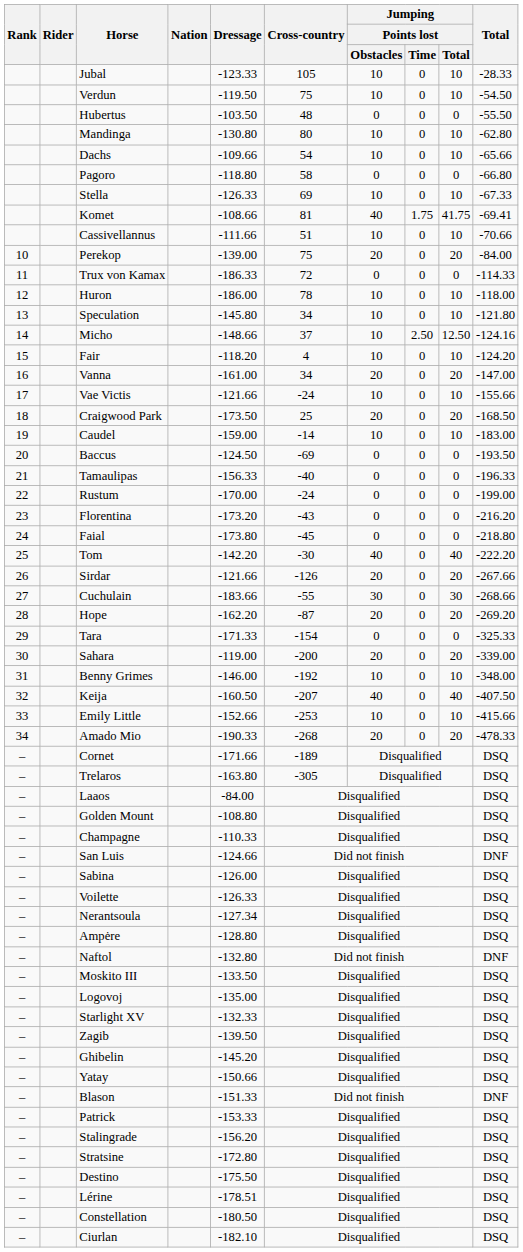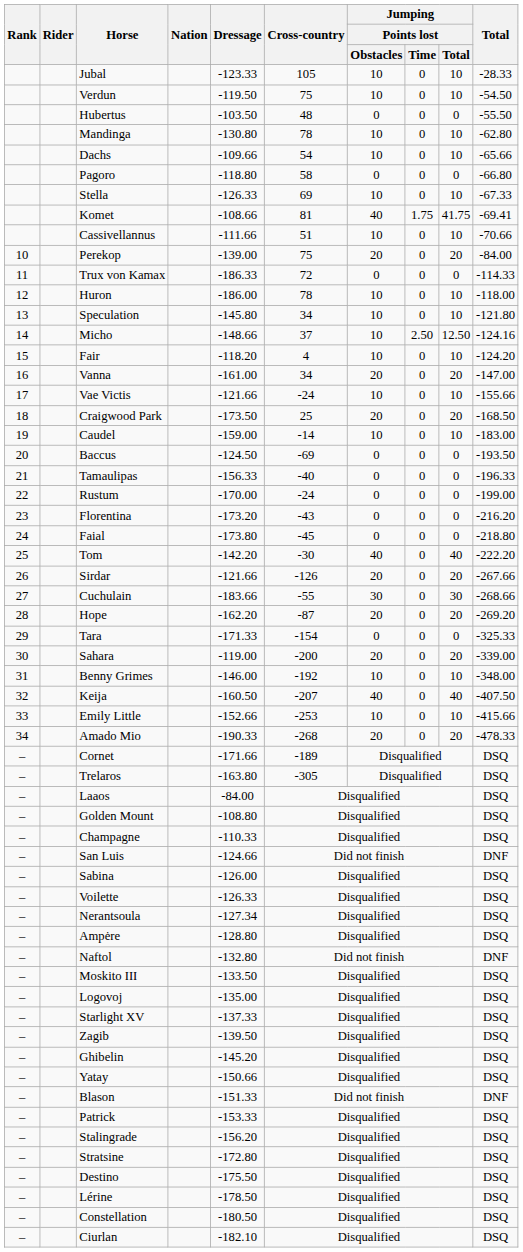 <table class="wikitable sortable" style="text-align:center">
 <tr>
 <th rowspan=3>Rank</th>
 <th rowspan=3>Rider</th>
 <th rowspan=3>Horse</th>
 <th rowspan=3>Nation</th>
 <th rowspan=3>Dressage</th>
 <th rowspan=3>Cross-country</th>
 <th colspan=3>Jumping</th>
 <th rowspan=3>Total</th>
 </tr>
 <tr>
 <th colspan=3>Points lost</th>
 </tr>
 <tr>
 <th>Obstacles</th>
 <th>Time</th>
 <th>Total</th>
 </tr>
 <tr>
 <td></td>
 <td align=left></td>
 <td align=left>Jubal</td>
 <td align=left></td>
 <td>-123.33</td>
 <td>105</td>
 <td>10</td>
 <td>0</td>
 <td>10</td>
 <td>-28.33</td>
 </tr>
 <tr>
 <td></td>
 <td align=left></td>
 <td align=left>Verdun</td>
 <td align=left></td>
 <td>-119.50</td>
 <td>75</td>
 <td>10</td>
 <td>0</td>
 <td>10</td>
 <td>-54.50</td>
 </tr>
 <tr>
 <td></td>
 <td align=left></td>
 <td align=left>Hubertus</td>
 <td align=left></td>
 <td>-103.50</td>
 <td>48</td>
 <td>0</td>
 <td>0</td>
 <td>0</td>
 <td>-55.50</td>
 </tr>
 <tr>
 <td></td>
 <td align=left></td>
 <td align=left>Mandinga</td>
 <td align=left></td>
 <td>-130.80</td>
-<td>80</td>
+<td>78</td>
 <td>10</td>
 <td>0</td>
 <td>10</td>
 <td>-62.80</td>
 </tr>
 <tr>
 <td></td>
 <td align=left></td>
 <td align=left>Dachs</td>
 <td align=left></td>
 <td>-109.66</td>
 <td>54</td>
 <td>10</td>
 <td>0</td>
 <td>10</td>
 <td>-65.66</td>
 </tr>
 <tr>
 <td></td>
 <td align=left></td>
 <td align=left>Pagoro</td>
 <td align=left></td>
 <td>-118.80</td>
 <td>58</td>
 <td>0</td>
 <td>0</td>
 <td>0</td>
 <td>-66.80</td>
 </tr>
 <tr>
 <td></td>
 <td align=left></td>
 <td align=left>Stella</td>
 <td align=left></td>
 <td>-126.33</td>
 <td>69</td>
 <td>10</td>
 <td>0</td>
 <td>10</td>
 <td>-67.33</td>
 </tr>
 <tr>
 <td></td>
 <td align=left></td>
 <td align=left>Komet</td>
 <td align=left></td>
 <td>-108.66</td>
 <td>81</td>
 <td>40</td>
 <td>1.75</td>
 <td>41.75</td>
 <td>-69.41</td>
 </tr>
 <tr>
 <td></td>
 <td align=left></td>
 <td align=left>Cassivellannus</td>
 <td align=left></td>
 <td>-111.66</td>
 <td>51</td>
 <td>10</td>
 <td>0</td>
 <td>10</td>
 <td>-70.66</td>
 </tr>
 <tr>
 <td>10</td>
 <td align=left></td>
 <td align=left>Perekop</td>
 <td align=left></td>
 <td>-139.00</td>
 <td>75</td>
 <td>20</td>
 <td>0</td>
 <td>20</td>
 <td>-84.00</td>
 </tr>
 <tr>
 <td>11</td>
 <td align=left></td>
 <td align=left>Trux von Kamax</td>
 <td align=left></td>
 <td>-186.33</td>
 <td>72</td>
 <td>0</td>
 <td>0</td>
 <td>0</td>
 <td>-114.33</td>
 </tr>
 <tr>
 <td>12</td>
 <td align=left></td>
 <td align=left>Huron</td>
 <td align=left></td>
 <td>-186.00</td>
 <td>78</td>
 <td>10</td>
 <td>0</td>
 <td>10</td>
 <td>-118.00</td>
 </tr>
 <tr>
 <td>13</td>
 <td align=left></td>
 <td align=left>Speculation</td>
 <td align=left></td>
 <td>-145.80</td>
 <td>34</td>
 <td>10</td>
 <td>0</td>
 <td>10</td>
 <td>-121.80</td>
 </tr>
 <tr>
 <td>14</td>
 <td align=left></td>
 <td align=left>Micho</td>
 <td align=left></td>
 <td>-148.66</td>
 <td>37</td>
 <td>10</td>
 <td>2.50</td>
 <td>12.50</td>
 <td>-124.16</td>
 </tr>
 <tr>
 <td>15</td>
 <td align=left></td>
 <td align=left>Fair</td>
 <td align=left></td>
 <td>-118.20</td>
 <td>4</td>
 <td>10</td>
 <td>0</td>
 <td>10</td>
 <td>-124.20</td>
 </tr>
 <tr>
 <td>16</td>
 <td align=left></td>
 <td align=left>Vanna</td>
 <td align=left></td>
 <td>-161.00</td>
 <td>34</td>
 <td>20</td>
 <td>0</td>
 <td>20</td>
 <td>-147.00</td>
 </tr>
 <tr>
 <td>17</td>
 <td align=left></td>
 <td align=left>Vae Victis</td>
 <td align=left></td>
 <td>-121.66</td>
 <td>-24</td>
 <td>10</td>
 <td>0</td>
 <td>10</td>
 <td>-155.66</td>
 </tr>
 <tr>
 <td>18</td>
 <td align=left></td>
 <td align=left>Craigwood Park</td>
 <td align=left></td>
 <td>-173.50</td>
 <td>25</td>
 <td>20</td>
 <td>0</td>
 <td>20</td>
 <td>-168.50</td>
 </tr>
 <tr>
 <td>19</td>
 <td align=left></td>
 <td align=left>Caudel</td>
 <td align=left></td>
 <td>-159.00</td>
 <td>-14</td>
 <td>10</td>
 <td>0</td>
 <td>10</td>
 <td>-183.00</td>
 </tr>
 <tr>
 <td>20</td>
 <td align=left></td>
 <td align=left>Baccus</td>
 <td align=left></td>
 <td>-124.50</td>
 <td>-69</td>
 <td>0</td>
 <td>0</td>
 <td>0</td>
 <td>-193.50</td>
 </tr>
 <tr>
 <td>21</td>
 <td align=left></td>
 <td align=left>Tamaulipas</td>
 <td align=left></td>
 <td>-156.33</td>
 <td>-40</td>
 <td>0</td>
 <td>0</td>
 <td>0</td>
 <td>-196.33</td>
 </tr>
 <tr>
 <td>22</td>
 <td align=left></td>
 <td align=left>Rustum</td>
 <td align=left></td>
 <td>-170.00</td>
 <td>-24</td>
 <td>0</td>
 <td>0</td>
 <td>0</td>
 <td>-199.00</td>
 </tr>
 <tr>
 <td>23</td>
 <td align=left></td>
 <td align=left>Florentina</td>
 <td align=left></td>
 <td>-173.20</td>
 <td>-43</td>
 <td>0</td>
 <td>0</td>
 <td>0</td>
 <td>-216.20</td>
 </tr>
 <tr>
 <td>24</td>
 <td align=left></td>
 <td align=left>Faial</td>
 <td align=left></td>
 <td>-173.80</td>
 <td>-45</td>
 <td>0</td>
 <td>0</td>
 <td>0</td>
 <td>-218.80</td>
 </tr>
 <tr>
 <td>25</td>
 <td align=left></td>
 <td align=left>Tom</td>
 <td align=left></td>
 <td>-142.20</td>
 <td>-30</td>
 <td>40</td>
 <td>0</td>
 <td>40</td>
 <td>-222.20</td>
 </tr>
 <tr>
 <td>26</td>
 <td align=left></td>
 <td align=left>Sirdar</td>
 <td align=left></td>
 <td>-121.66</td>
 <td>-126</td>
 <td>20</td>
 <td>0</td>
 <td>20</td>
 <td>-267.66</td>
 </tr>
 <tr>
 <td>27</td>
 <td align=left></td>
 <td align=left>Cuchulain</td>
 <td align=left></td>
 <td>-183.66</td>
 <td>-55</td>
 <td>30</td>
 <td>0</td>
 <td>30</td>
 <td>-268.66</td>
 </tr>
 <tr>
 <td>28</td>
 <td align=left></td>
 <td align=left>Hope</td>
 <td align=left></td>
 <td>-162.20</td>
 <td>-87</td>
 <td>20</td>
 <td>0</td>
 <td>20</td>
 <td>-269.20</td>
 </tr>
 <tr>
 <td>29</td>
 <td align=left></td>
 <td align=left>Tara</td>
 <td align=left></td>
 <td>-171.33</td>
 <td>-154</td>
 <td>0</td>
 <td>0</td>
 <td>0</td>
 <td>-325.33</td>
 </tr>
 <tr>
 <td>30</td>
 <td align=left></td>
 <td align=left>Sahara</td>
 <td align=left></td>
 <td>-119.00</td>
 <td>-200</td>
 <td>20</td>
 <td>0</td>
 <td>20</td>
 <td>-339.00</td>
 </tr>
 <tr>
 <td>31</td>
 <td align=left></td>
 <td align=left>Benny Grimes</td>
 <td align=left></td>
 <td>-146.00</td>
 <td>-192</td>
 <td>10</td>
 <td>0</td>
 <td>10</td>
 <td>-348.00</td>
 </tr>
 <tr>
 <td>32</td>
 <td align=left></td>
 <td align=left>Keija</td>
 <td align=left></td>
 <td>-160.50</td>
 <td>-207</td>
 <td>40</td>
 <td>0</td>
 <td>40</td>
 <td>-407.50</td>
 </tr>
 <tr>
 <td>33</td>
 <td align=left></td>
 <td align=left>Emily Little</td>
 <td align=left></td>
 <td>-152.66</td>
 <td>-253</td>
 <td>10</td>
 <td>0</td>
 <td>10</td>
 <td>-415.66</td>
 </tr>
 <tr>
 <td>34</td>
 <td align=left></td>
 <td align=left>Amado Mio</td>
 <td align=left></td>
 <td>-190.33</td>
 <td>-268</td>
 <td>20</td>
 <td>0</td>
 <td>20</td>
 <td>-478.33</td>
 </tr>
 <tr>
 <td>–</td>
 <td align=left></td>
 <td align=left>Cornet</td>
 <td align=left></td>
 <td>-171.66</td>
 <td>-189</td>
 <td colspan=3>Disqualified</td>
 <td>DSQ</td>
 </tr>
 <tr>
 <td>–</td>
 <td align=left></td>
 <td align=left>Trelaros</td>
 <td align=left></td>
 <td>-163.80</td>
 <td>-305</td>
 <td colspan=3>Disqualified</td>
 <td>DSQ</td>
 </tr>
 <tr>
 <td>–</td>
 <td align=left></td>
 <td align=left>Laaos</td>
 <td align=left></td>
 <td>-84.00</td>
 <td colspan=4>Disqualified</td>
 <td>DSQ</td>
 </tr>
 <tr>
 <td>–</td>
 <td align=left></td>
 <td align=left>Golden Mount</td>
 <td align=left></td>
 <td>-108.80</td>
 <td colspan=4>Disqualified</td>
 <td>DSQ</td>
 </tr>
 <tr>
 <td>–</td>
 <td align=left></td>
 <td align=left>Champagne</td>
 <td align=left></td>
 <td>-110.33</td>
 <td colspan=4>Disqualified</td>
 <td>DSQ</td>
 </tr>
 <tr>
 <td>–</td>
 <td align=left></td>
 <td align=left>San Luis</td>
 <td align=left></td>
 <td>-124.66</td>
 <td colspan=4>Did not finish</td>
 <td>DNF</td>
 </tr>
 <tr>
 <td>–</td>
 <td align=left></td>
 <td align=left>Sabina</td>
 <td align=left></td>
 <td>-126.00</td>
 <td colspan=4>Disqualified</td>
 <td>DSQ</td>
 </tr>
 <tr>
 <td>–</td>
 <td align=left></td>
 <td align=left>Voilette</td>
 <td align=left></td>
 <td>-126.33</td>
 <td colspan=4>Disqualified</td>
 <td>DSQ</td>
 </tr>
 <tr>
 <td>–</td>
 <td align=left></td>
 <td align=left>Nerantsoula</td>
 <td align=left></td>
 <td>-127.34</td>
 <td colspan=4>Disqualified</td>
 <td>DSQ</td>
 </tr>
 <tr>
 <td>–</td>
 <td align=left></td>
 <td align=left>Ampėre</td>
 <td align=left></td>
 <td>-128.80</td>
 <td colspan=4>Disqualified</td>
 <td>DSQ</td>
 </tr>
 <tr>
 <td>–</td>
 <td align=left></td>
 <td align=left>Naftol</td>
 <td align=left></td>
 <td>-132.80</td>
 <td colspan=4>Did not finish</td>
 <td>DNF</td>
 </tr>
 <tr>
 <td>–</td>
 <td align=left></td>
 <td align=left>Moskito III</td>
 <td align=left></td>
 <td>-133.50</td>
 <td colspan=4>Disqualified</td>
 <td>DSQ</td>
 </tr>
 <tr>
 <td>–</td>
 <td align=left></td>
 <td align=left>Logovoj</td>
 <td align=left></td>
 <td>-135.00</td>
 <td colspan=4>Disqualified</td>
 <td>DSQ</td>
 </tr>
 <tr>
 <td>–</td>
 <td align=left></td>
 <td align=left>Starlight XV</td>
 <td align=left></td>
-<td>-132.33</td>
+<td>-137.33</td>
 <td colspan=4>Disqualified</td>
 <td>DSQ</td>
 </tr>
 <tr>
 <td>–</td>
 <td align=left></td>
 <td align=left>Zagib</td>
 <td align=left></td>
 <td>-139.50</td>
 <td colspan=4>Disqualified</td>
 <td>DSQ</td>
 </tr>
 <tr>
 <td>–</td>
 <td align=left></td>
 <td align=left>Ghibelin</td>
 <td align=left></td>
 <td>-145.20</td>
 <td colspan=4>Disqualified</td>
 <td>DSQ</td>
 </tr>
 <tr>
 <td>–</td>
 <td align=left></td>
 <td align=left>Yatay</td>
 <td align=left></td>
 <td>-150.66</td>
 <td colspan=4>Disqualified</td>
 <td>DSQ</td>
 </tr>
 <tr>
 <td>–</td>
 <td align=left></td>
 <td align=left>Blason</td>
 <td align=left></td>
 <td>-151.33</td>
 <td colspan=4>Did not finish</td>
 <td>DNF</td>
 </tr>
 <tr>
 <td>–</td>
 <td align=left></td>
 <td align=left>Patrick</td>
 <td align=left></td>
 <td>-153.33</td>
 <td colspan=4>Disqualified</td>
 <td>DSQ</td>
 </tr>
 <tr>
 <td>–</td>
 <td align=left></td>
 <td align=left>Stalingrade</td>
 <td align=left></td>
 <td>-156.20</td>
 <td colspan=4>Disqualified</td>
 <td>DSQ</td>
 </tr>
 <tr>
 <td>–</td>
 <td align=left></td>
 <td align=left>Stratsine</td>
 <td align=left></td>
 <td>-172.80</td>
 <td colspan=4>Disqualified</td>
 <td>DSQ</td>
 </tr>
 <tr>
 <td>–</td>
 <td align=left></td>
 <td align=left>Destino</td>
 <td align=left></td>
 <td>-175.50</td>
 <td colspan=4>Disqualified</td>
 <td>DSQ</td>
 </tr>
 <tr>
 <td>–</td>
 <td align=left></td>
 <td align=left>Lérine</td>
 <td align=left></td>
-<td>-178.51</td>
+<td>-178.50</td>
 <td colspan=4>Disqualified</td>
 <td>DSQ</td>
 </tr>
 <tr>
 <td>–</td>
 <td align=left></td>
 <td align=left>Constellation</td>
 <td align=left></td>
 <td>-180.50</td>
 <td colspan=4>Disqualified</td>
 <td>DSQ</td>
 </tr>
 <tr>
 <td>–</td>
 <td align=left></td>
 <td align=left>Ciurlan</td>
 <td align=left></td>
 <td>-182.10</td>
 <td colspan=4>Disqualified</td>
 <td>DSQ</td>
 </tr>
 </table>
